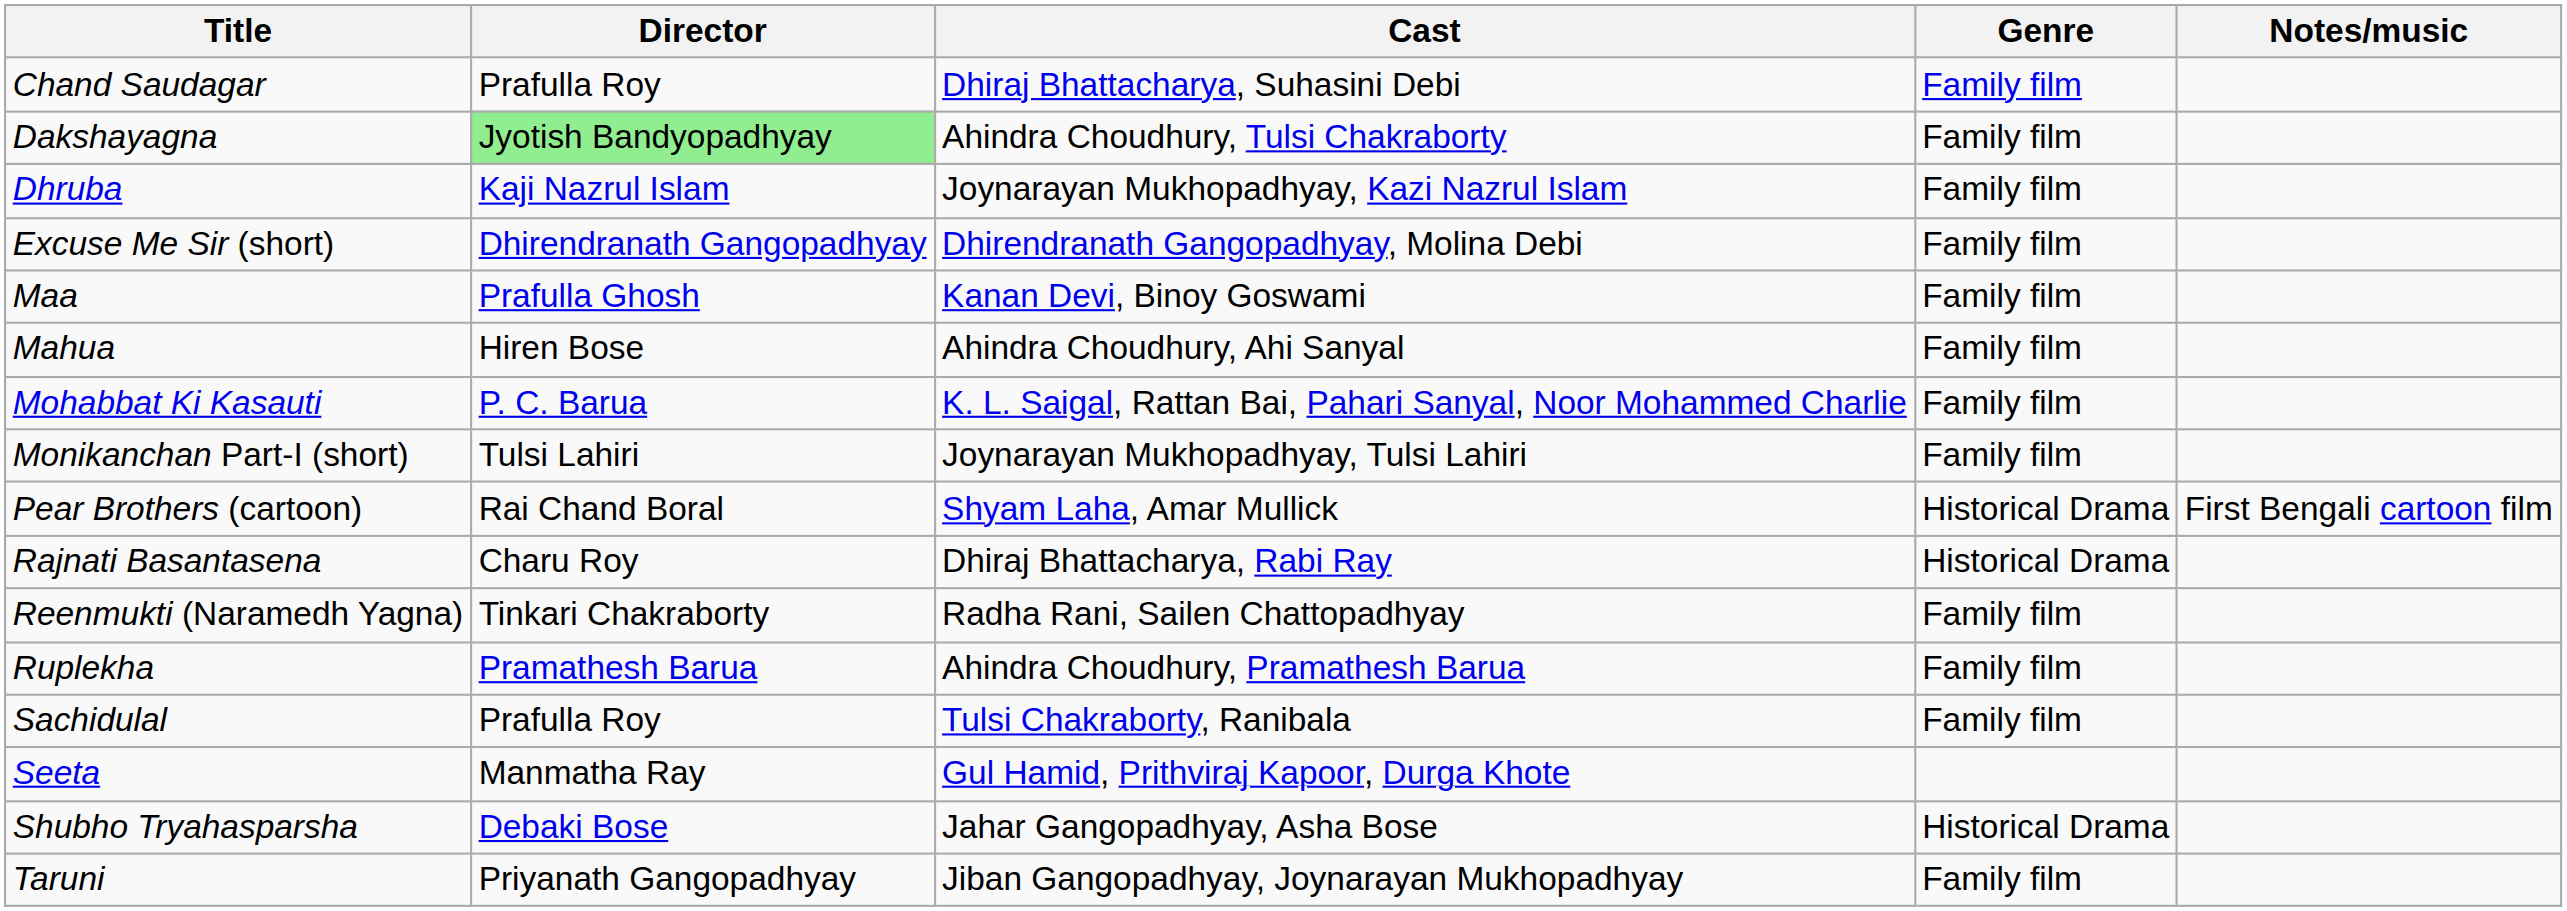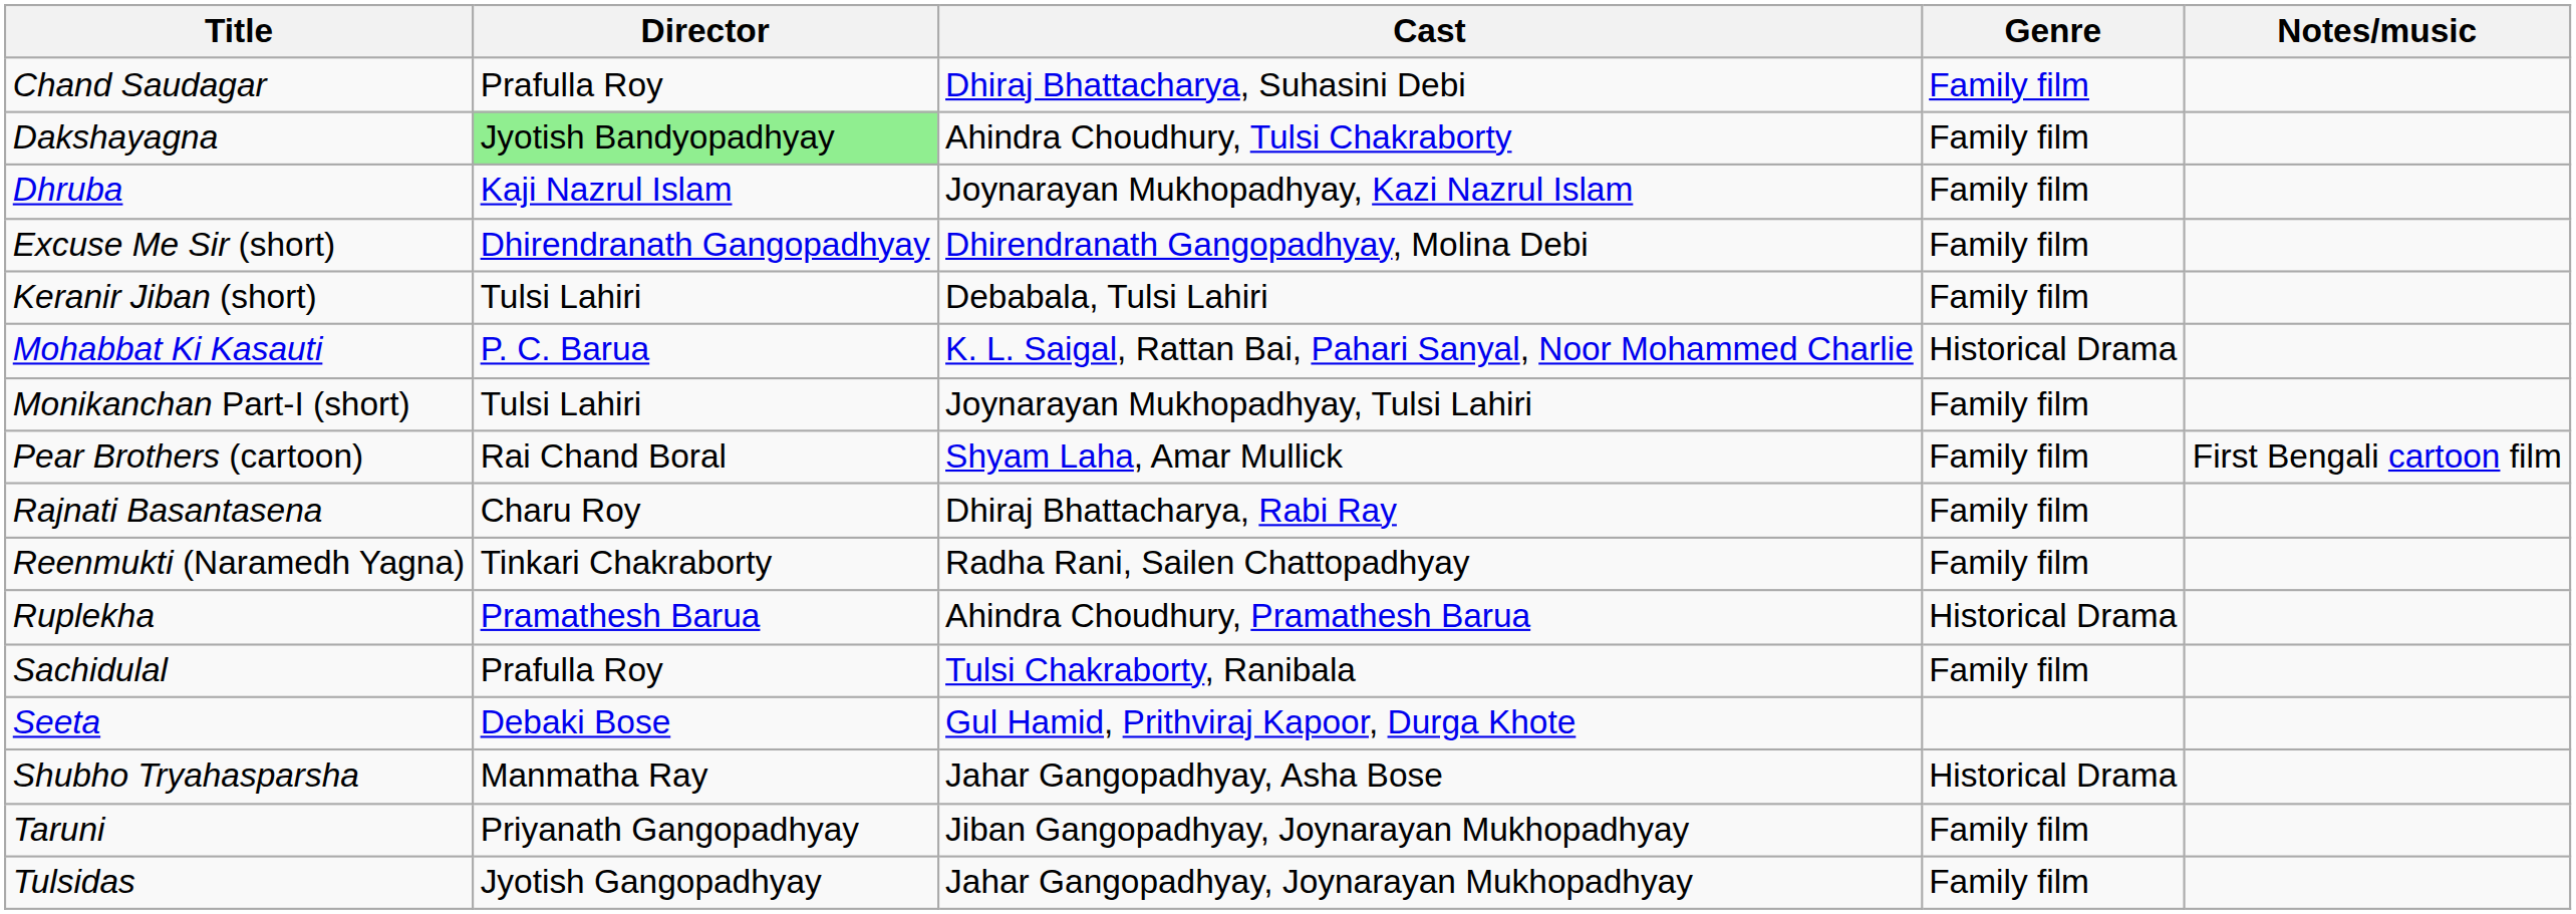 <table class="wikitable sortable" border="0">
 <tr>
 <th>Title</th>
 <th>Director</th>
 <th>Cast</th>
 <th>Genre</th>
 <th>Notes/music</th>
 </tr>
 <tr>
 <td><em>Chand Saudagar</em></td>
 <td>Prafulla Roy</td>
 <td><a href='#'>Dhiraj Bhattacharya</a>, Suhasini Debi</td>
 <td><a href='#'>Family film</a></td>
 <td></td>
 </tr>
 <tr>
 <td><em>Dakshayagna</em></td>
 <td style="background: lightgreen;">Jyotish Bandyopadhyay</td>
 <td>Ahindra Choudhury, <a href='#'>Tulsi Chakraborty</a></td>
 <td>Family film</td>
 <td></td>
 </tr>
 <tr>
 <td><em><a href='#'>Dhruba</a></em></td>
 <td><a href='#'>Kaji Nazrul Islam</a></td>
 <td>Joynarayan Mukhopadhyay, <a href='#'>Kazi Nazrul Islam</a></td>
 <td>Family film</td>
 <td></td>
 </tr>
 <tr>
 <td><em>Excuse Me Sir</em> (short)</td>
 <td><a href='#'>Dhirendranath Gangopadhyay</a></td>
 <td><a href='#'>Dhirendranath Gangopadhyay</a>, Molina Debi</td>
 <td>Family film</td>
 <td></td>
 </tr>
 <tr>
-<td><em>Maa</em></td>
-<td><a href='#'>Prafulla Ghosh</a></td>
-<td><a href='#'>Kanan Devi</a>, Binoy Goswami</td>
-<td>Family film</td>
-<td></td>
-</tr>
-<tr>
-<td><em>Mahua</em></td>
-<td>Hiren Bose</td>
-<td>Ahindra Choudhury, Ahi Sanyal</td>
+<td><em>Keranir Jiban</em> (short)</td>
+<td>Tulsi Lahiri</td>
+<td>Debabala, Tulsi Lahiri</td>
 <td>Family film</td>
 <td></td>
 </tr>
 <tr>
 <td><em><a href='#'>Mohabbat Ki Kasauti</a></em></td>
 <td><a href='#'>P. C. Barua</a></td>
 <td><a href='#'>K. L. Saigal</a>, Rattan Bai, <a href='#'>Pahari Sanyal</a>, <a href='#'>Noor Mohammed Charlie</a></td>
-<td>Family film</td>
+<td>Historical Drama</td>
 <td></td>
 </tr>
 <tr>
 <td><em>Monikanchan</em> Part-I (short)</td>
 <td>Tulsi Lahiri</td>
 <td>Joynarayan Mukhopadhyay, Tulsi Lahiri</td>
 <td>Family film</td>
 <td></td>
 </tr>
 <tr>
 <td><em>Pear Brothers</em> (cartoon)</td>
 <td>Rai Chand Boral</td>
 <td><a href='#'>Shyam Laha</a>, Amar Mullick</td>
-<td>Historical Drama</td>
+<td>Family film</td>
 <td>First Bengali <a href='#'>cartoon</a> film</td>
 </tr>
 <tr>
 <td><em>Rajnati Basantasena</em></td>
 <td>Charu Roy</td>
 <td>Dhiraj Bhattacharya, <a href='#'>Rabi Ray</a></td>
-<td>Historical Drama</td>
+<td>Family film</td>
 <td></td>
 </tr>
 <tr>
 <td><em>Reenmukti</em> (Naramedh Yagna)</td>
 <td>Tinkari Chakraborty</td>
 <td>Radha Rani, Sailen Chattopadhyay</td>
 <td>Family film</td>
 <td></td>
 </tr>
 <tr>
 <td><em>Ruplekha</em></td>
 <td><a href='#'>Pramathesh Barua</a></td>
 <td>Ahindra Choudhury, <a href='#'>Pramathesh Barua</a></td>
-<td>Family film</td>
+<td>Historical Drama</td>
 <td></td>
 </tr>
 <tr>
 <td><em>Sachidulal</em></td>
 <td>Prafulla Roy</td>
 <td><a href='#'>Tulsi Chakraborty</a>, Ranibala</td>
 <td>Family film</td>
 <td></td>
 </tr>
 <tr>
 <td><em><a href='#'>Seeta</a></em></td>
-<td>Manmatha Ray</td>
+<td><a href='#'>Debaki Bose</a></td>
 <td><a href='#'>Gul Hamid</a>, <a href='#'>Prithviraj Kapoor</a>, <a href='#'>Durga Khote</a></td>
 <td></td>
 <td></td>
 </tr>
 <tr>
 <td><em>Shubho Tryahasparsha</em></td>
-<td><a href='#'>Debaki Bose</a></td>
+<td>Manmatha Ray</td>
 <td>Jahar Gangopadhyay, Asha Bose</td>
 <td>Historical Drama</td>
 <td></td>
 </tr>
 <tr>
 <td><em>Taruni</em></td>
 <td>Priyanath Gangopadhyay</td>
 <td>Jiban Gangopadhyay, Joynarayan Mukhopadhyay</td>
 <td>Family film</td>
 <td></td>
 </tr>
+<tr>
+<td><em>Tulsidas</em></td>
+<td>Jyotish Gangopadhyay</td>
+<td>Jahar Gangopadhyay, Joynarayan Mukhopadhyay</td>
+<td>Family film</td>
+<td></td>
+</tr>
 </table>
